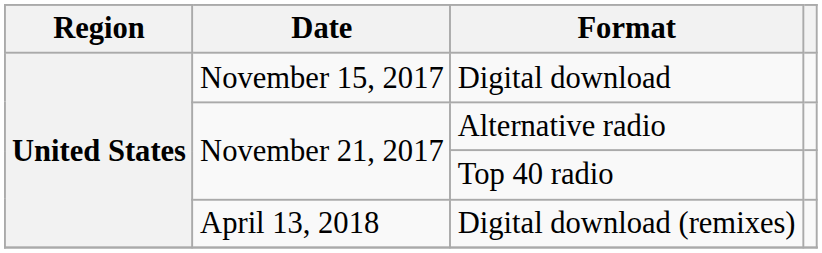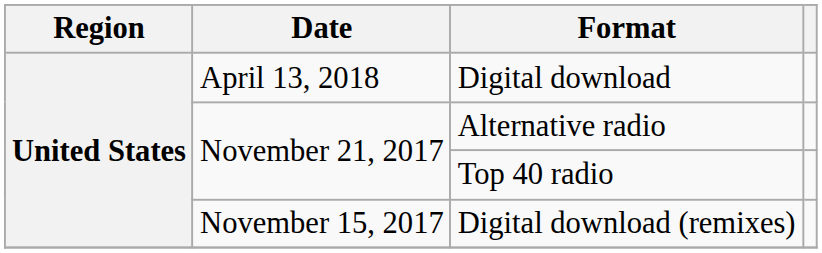 <table class="wikitable plainrowheaders">
 <tr>
 <th>Region</th>
 <th>Date</th>
 <th>Format</th>
 <th></th>
 </tr>
 <tr>
 <th scope="row" rowspan="4">United States</th>
-<td>November 15, 2017</td>
+<td>April 13, 2018</td>
 <td>Digital download</td>
 <td></td>
 </tr>
 <tr>
 <td rowspan="2">November 21, 2017</td>
 <td>Alternative radio</td>
 <td></td>
 </tr>
 <tr>
 <td>Top 40 radio</td>
 <td></td>
 </tr>
 <tr>
-<td>April 13, 2018</td>
+<td>November 15, 2017</td>
 <td>Digital download (remixes)</td>
 <td></td>
 </tr>
 <tr>
 </tr>
 </table>
